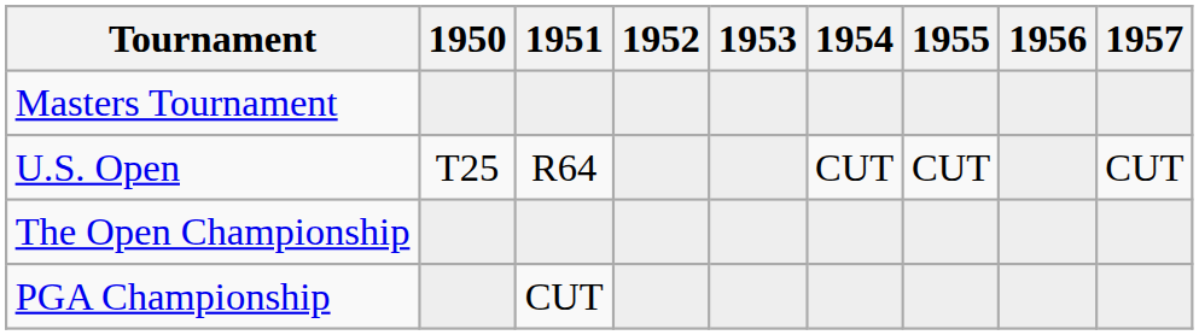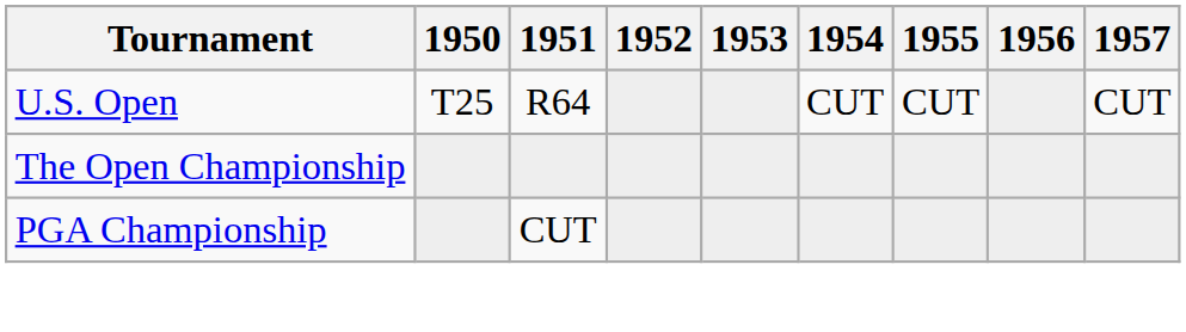 <table class="wikitable" style="font-size:95%;text-align:center;">
 <tr>
 <th>Tournament</th>
 <th>1950</th>
 <th>1951</th>
 <th>1952</th>
 <th>1953</th>
 <th>1954</th>
 <th>1955</th>
 <th>1956</th>
 <th>1957</th>
-</tr>
-<tr>
-<td align=left><a href='#'>Masters Tournament</a></td>
-<td style="background:#eeeeee;"></td>
-<td style="background:#eeeeee;"></td>
-<td style="background:#eeeeee;"></td>
-<td style="background:#eeeeee;"></td>
-<td style="background:#eeeeee;"></td>
-<td style="background:#eeeeee;"></td>
-<td style="background:#eeeeee;"></td>
-<td style="background:#eeeeee;"></td>
 </tr>
 <tr>
 <td align=left><a href='#'>U.S. Open</a></td>
 <td>T25</td>
 <td>R64</td>
 <td style="background:#eeeeee;"></td>
 <td style="background:#eeeeee;"></td>
 <td>CUT</td>
 <td>CUT</td>
 <td style="background:#eeeeee;"></td>
 <td>CUT</td>
 </tr>
 <tr>
 <td align=left><a href='#'>The Open Championship</a></td>
 <td style="background:#eeeeee;"></td>
 <td style="background:#eeeeee;"></td>
 <td style="background:#eeeeee;"></td>
 <td style="background:#eeeeee;"></td>
 <td style="background:#eeeeee;"></td>
 <td style="background:#eeeeee;"></td>
 <td style="background:#eeeeee;"></td>
 <td style="background:#eeeeee;"></td>
 </tr>
 <tr>
 <td align=left><a href='#'>PGA Championship</a></td>
 <td style="background:#eeeeee;"></td>
 <td>CUT</td>
 <td style="background:#eeeeee;"></td>
 <td style="background:#eeeeee;"></td>
 <td style="background:#eeeeee;"></td>
 <td style="background:#eeeeee;"></td>
 <td style="background:#eeeeee;"></td>
 <td style="background:#eeeeee;"></td>
 </tr>
 </table>
